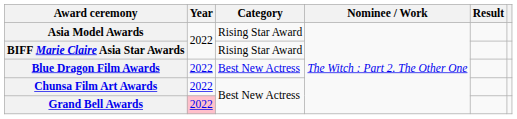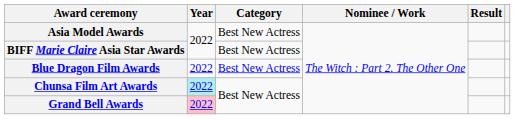 <table class="wikitable plainrowheaders sortable">
 <tr>
 <th scope="col">Award ceremony</th>
 <th scope="col">Year</th>
 <th scope="col">Category </th>
 <th scope="col">Nominee / Work</th>
 <th scope="col">Result</th>
 <th scope="col" class="unsortable"></th>
 </tr>
 <tr>
 <th scope="row">Asia Model Awards</th>
 <td rowspan="2" style="text-align:center">2022</td>
-<td>Rising Star Award</td>
+<td>Best New Actress</td>
 <td rowspan="5"><em><a href='#'>The Witch : Part 2. The Other One</a></em></td>
 <td></td>
 <td style="text-align:center"></td>
 </tr>
 <tr>
 <th scope="row">BIFF <em><a href='#'>Marie Claire</a></em> Asia Star Awards</th>
-<td>Rising Star Award</td>
+<td>Best New Actress</td>
 <td></td>
 <td style="text-align:center"></td>
 </tr>
 <tr>
 <th scope="row"><a href='#'>Blue Dragon Film Awards</a></th>
 <td style="text-align:center"><a href='#'>2022</a></td>
 <td><a href='#'>Best New Actress</a></td>
 <td></td>
 <td style="text-align:center"></td>
 </tr>
 <tr>
 <th scope="row"><a href='#'>Chunsa Film Art Awards</a></th>
-<td style="text-align:center"><a href='#'>2022</a></td>
+<td style="background: paleturquoise; text-align:center"><a href='#'>2022</a></td>
 <td rowspan="2">Best New Actress</td>
 <td></td>
 <td style="text-align:center"></td>
 </tr>
 <tr>
 <th scope="row"><a href='#'>Grand Bell Awards</a></th>
 <td style="background: pink; text-align:center"><a href='#'>2022</a></td>
 <td></td>
 <td style="text-align:center"></td>
 </tr>
 </table>
